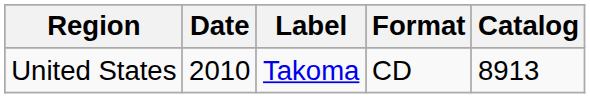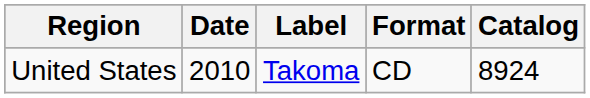 <table class="wikitable">
 <tr>
 <th>Region</th>
 <th>Date</th>
 <th>Label</th>
 <th>Format</th>
 <th>Catalog</th>
 </tr>
 <tr>
 <td>United States</td>
 <td>2010</td>
 <td><a href='#'>Takoma</a></td>
 <td>CD</td>
-<td>8913</td>
+<td>8924</td>
 </tr>
 </table>
